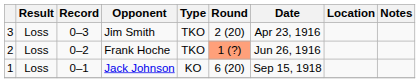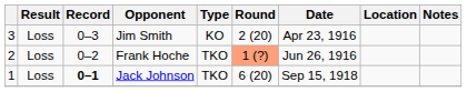 <table class="wikitable" style="text-align:center">
 <tr>
 <th></th>
 <th>Result</th>
 <th>Record</th>
 <th>Opponent</th>
 <th>Type</th>
 <th>Round</th>
 <th>Date</th>
 <th>Location</th>
 <th>Notes</th>
 </tr>
 <tr>
 <td>3</td>
 <td>Loss</td>
 <td>0–3</td>
 <td align=left>Jim Smith</td>
-<td>TKO</td>
+<td>KO</td>
 <td>2 (20)</td>
 <td>Apr 23, 1916</td>
 <td style="text-align:left;"></td>
 <td style="text-align:left;"></td>
 </tr>
 <tr>
 <td>2</td>
 <td>Loss</td>
 <td>0–2</td>
 <td align=left>Frank Hoche</td>
 <td>TKO</td>
 <td style="background: lightsalmon;">1 (?)</td>
 <td>Jun 26, 1916</td>
 <td style="text-align:left;"></td>
 <td></td>
 </tr>
 <tr>
 <td>1</td>
 <td>Loss</td>
-<td>0–1</td>
+<td><strong>0–1</strong></td>
 <td align=left><a href='#'>Jack Johnson</a></td>
-<td>KO</td>
+<td>TKO</td>
 <td>6 (20)</td>
 <td>Sep 15, 1918</td>
 <td style="text-align:left;"></td>
 <td></td>
 </tr>
 <tr>
 </tr>
 </table>
